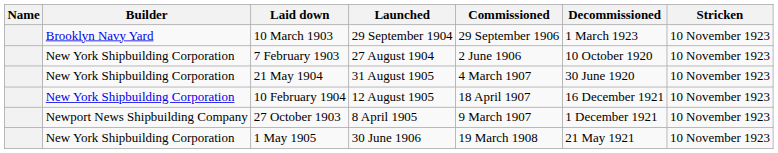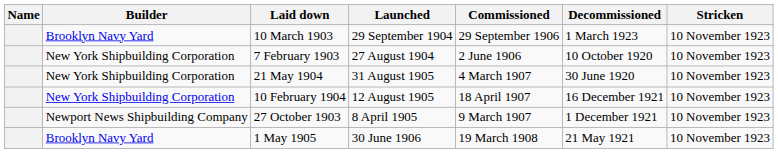 <table class="wikitable plainrowheaders">
 <tr>
 <th scope="col">Name</th>
 <th scope="col">Builder</th>
 <th scope="col">Laid down</th>
 <th scope="col">Launched</th>
 <th scope="col">Commissioned</th>
 <th scope="col">Decommissioned</th>
 <th scope="col">Stricken</th>
 </tr>
 <tr>
 <th scope="row"></th>
 <td><a href='#'>Brooklyn Navy Yard</a></td>
 <td>10 March 1903</td>
 <td>29 September 1904</td>
 <td>29 September 1906</td>
 <td>1 March 1923</td>
 <td>10 November 1923</td>
 </tr>
 <tr>
 <th scope="row"></th>
 <td>New York Shipbuilding Corporation</td>
 <td>7 February 1903</td>
 <td>27 August 1904</td>
 <td>2 June 1906</td>
 <td>10 October 1920</td>
 <td>10 November 1923</td>
 </tr>
 <tr>
 <th scope="row"></th>
 <td>New York Shipbuilding Corporation</td>
 <td>21 May 1904</td>
 <td>31 August 1905</td>
 <td>4 March 1907</td>
 <td>30 June 1920</td>
 <td>10 November 1923</td>
 </tr>
 <tr>
 <th scope="row"></th>
 <td><a href='#'>New York Shipbuilding Corporation</a></td>
 <td>10 February 1904</td>
 <td>12 August 1905</td>
 <td>18 April 1907</td>
 <td>16 December 1921</td>
 <td>10 November 1923</td>
 </tr>
 <tr>
 <th scope="row"></th>
 <td>Newport News Shipbuilding Company</td>
 <td>27 October 1903</td>
 <td>8 April 1905</td>
 <td>9 March 1907</td>
 <td>1 December 1921</td>
 <td>10 November 1923</td>
 </tr>
 <tr>
 <th scope="row"></th>
-<td>New York Shipbuilding Corporation</td>
+<td><a href='#'>Brooklyn Navy Yard</a></td>
 <td>1 May 1905</td>
 <td>30 June 1906</td>
 <td>19 March 1908</td>
 <td>21 May 1921</td>
 <td>10 November 1923</td>
 </tr>
 </table>
